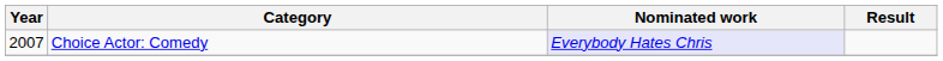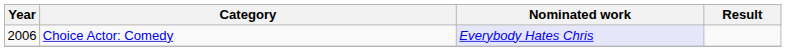 <table class="wikitable sortable" width = 75%>
 <tr>
 <th width=4%>Year</th>
 <th width=54%>Category</th>
 <th width=32%>Nominated work</th>
 <th width=10%>Result</th>
 </tr>
 <tr>
-<td>2007</td>
+<td>2006</td>
 <td><a href='#'>Choice Actor: Comedy</a></td>
 <td style="background: lavender;"><em><a href='#'>Everybody Hates Chris</a></em></td>
 <td></td>
 </tr>
 <tr>
 </tr>
 </table>
